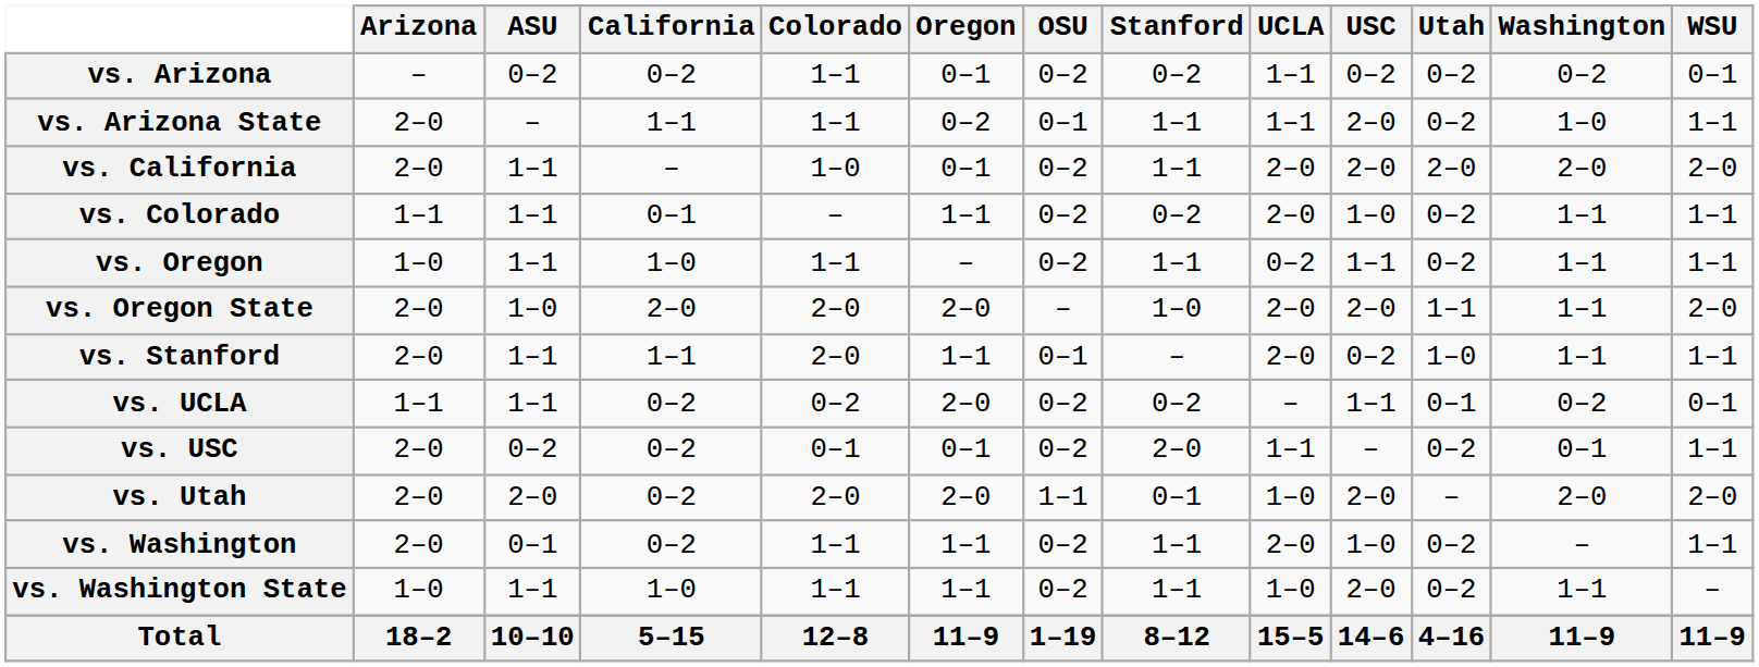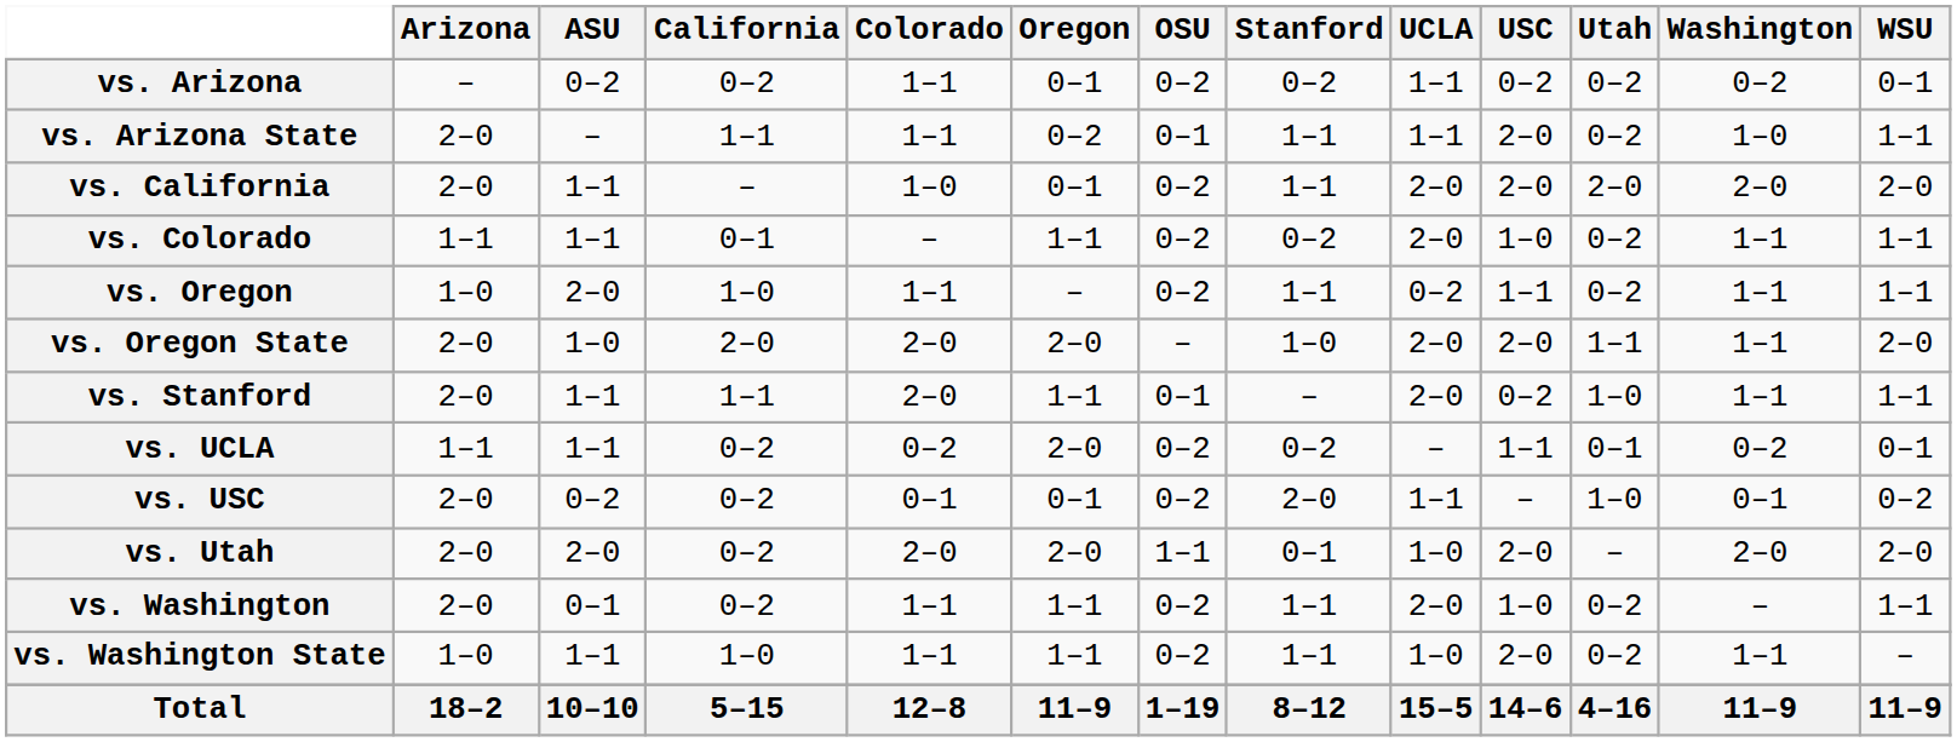 <table class="wikitable" style="white-space:nowrap;font-size:90%;">
 <tr>
 <th colspan=1 style="background:white; border-top-style:hidden; border-left-style:hidden;"   width=110> </th>
 <th style=>Arizona</th>
 <th style=>ASU</th>
 <th style=>California</th>
 <th style=>Colorado</th>
 <th style=>Oregon</th>
 <th style=>OSU</th>
 <th style=>Stanford</th>
 <th style=>UCLA</th>
 <th style=>USC</th>
 <th style=>Utah</th>
 <th style=>Washington</th>
 <th style=>WSU</th>
 </tr>
 <tr style="text-align:center;">
 <th>vs. Arizona</th>
 <td>–</td>
 <td>0–2</td>
 <td>0–2</td>
 <td>1–1</td>
 <td>0–1</td>
 <td>0–2</td>
 <td>0–2</td>
 <td>1–1</td>
 <td>0–2</td>
 <td>0–2</td>
 <td>0–2</td>
 <td>0–1</td>
 </tr>
 <tr style="text-align:center;">
 <th>vs. Arizona State</th>
 <td>2–0</td>
 <td>–</td>
 <td>1–1</td>
 <td>1–1</td>
 <td>0–2</td>
 <td>0–1</td>
 <td>1–1</td>
 <td>1–1</td>
 <td>2–0</td>
 <td>0–2</td>
 <td>1–0</td>
 <td>1–1</td>
 </tr>
 <tr style="text-align:center;">
 <th>vs. California</th>
 <td>2–0</td>
 <td>1–1</td>
 <td>–</td>
 <td>1–0</td>
 <td>0–1</td>
 <td>0–2</td>
 <td>1–1</td>
 <td>2–0</td>
 <td>2–0</td>
 <td>2–0</td>
 <td>2–0</td>
 <td>2–0</td>
 </tr>
 <tr style="text-align:center;">
 <th>vs. Colorado</th>
 <td>1–1</td>
 <td>1–1</td>
 <td>0–1</td>
 <td>–</td>
 <td>1–1</td>
 <td>0–2</td>
 <td>0–2</td>
 <td>2–0</td>
 <td>1–0</td>
 <td>0–2</td>
 <td>1–1</td>
 <td>1–1</td>
 </tr>
 <tr style="text-align:center;">
 <th>vs. Oregon</th>
 <td>1–0</td>
-<td>1–1</td>
+<td>2–0</td>
 <td>1–0</td>
 <td>1–1</td>
 <td>–</td>
 <td>0–2</td>
 <td>1–1</td>
 <td>0–2</td>
 <td>1–1</td>
 <td>0–2</td>
 <td>1–1</td>
 <td>1–1</td>
 </tr>
 <tr style="text-align:center;">
 <th>vs. Oregon State</th>
 <td>2–0</td>
 <td>1–0</td>
 <td>2–0</td>
 <td>2–0</td>
 <td>2–0</td>
 <td>–</td>
 <td>1–0</td>
 <td>2–0</td>
 <td>2–0</td>
 <td>1–1</td>
 <td>1–1</td>
 <td>2–0</td>
 </tr>
 <tr style="text-align:center;">
 <th>vs. Stanford</th>
 <td>2–0</td>
 <td>1–1</td>
 <td>1–1</td>
 <td>2–0</td>
 <td>1–1</td>
 <td>0–1</td>
 <td>–</td>
 <td>2–0</td>
 <td>0–2</td>
 <td>1–0</td>
 <td>1–1</td>
 <td>1–1</td>
 </tr>
 <tr style="text-align:center;">
 <th>vs. UCLA</th>
 <td>1–1</td>
 <td>1–1</td>
 <td>0–2</td>
 <td>0–2</td>
 <td>2–0</td>
 <td>0–2</td>
 <td>0–2</td>
 <td>–</td>
 <td>1–1</td>
 <td>0–1</td>
 <td>0–2</td>
 <td>0–1</td>
 </tr>
 <tr style="text-align:center;">
 <th>vs. USC</th>
 <td>2–0</td>
 <td>0–2</td>
 <td>0–2</td>
 <td>0–1</td>
 <td>0–1</td>
 <td>0–2</td>
 <td>2–0</td>
 <td>1–1</td>
 <td>–</td>
+<td>1–0</td>
+<td>0–1</td>
 <td>0–2</td>
-<td>0–1</td>
-<td>1–1</td>
 </tr>
 <tr style="text-align:center;">
 <th>vs. Utah</th>
 <td>2–0</td>
 <td>2–0</td>
 <td>0–2</td>
 <td>2–0</td>
 <td>2–0</td>
 <td>1–1</td>
 <td>0–1</td>
 <td>1–0</td>
 <td>2–0</td>
 <td>–</td>
 <td>2–0</td>
 <td>2–0</td>
 </tr>
 <tr style="text-align:center;">
 <th>vs. Washington</th>
 <td>2–0</td>
 <td>0–1</td>
 <td>0–2</td>
 <td>1–1</td>
 <td>1–1</td>
 <td>0–2</td>
 <td>1–1</td>
 <td>2–0</td>
 <td>1–0</td>
 <td>0–2</td>
 <td>–</td>
 <td>1–1</td>
 </tr>
 <tr style="text-align:center;">
 <th>vs. Washington State</th>
 <td>1–0</td>
 <td>1–1</td>
 <td>1–0</td>
 <td>1–1</td>
 <td>1–1</td>
 <td>0–2</td>
 <td>1–1</td>
 <td>1–0</td>
 <td>2–0</td>
 <td>0–2</td>
 <td>1–1</td>
 <td>–</td>
 </tr>
 <tr style="text-align:center;">
 </tr>
 <tr style="text-align:center;">
 <th>Total</th>
 <th>18–2</th>
 <th>10–10</th>
 <th>5–15</th>
 <th>12–8</th>
 <th>11–9</th>
 <th>1–19</th>
 <th>8–12</th>
 <th>15–5</th>
 <th>14–6</th>
 <th>4–16</th>
 <th>11–9</th>
 <th>11–9</th>
 </tr>
 </table>
